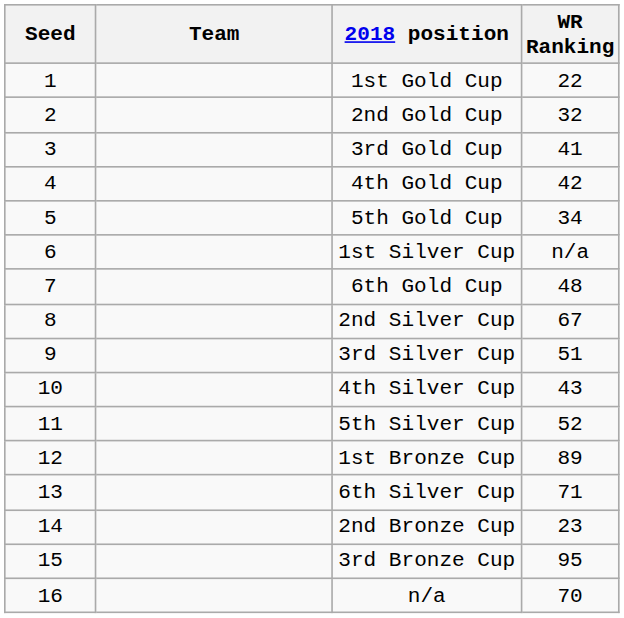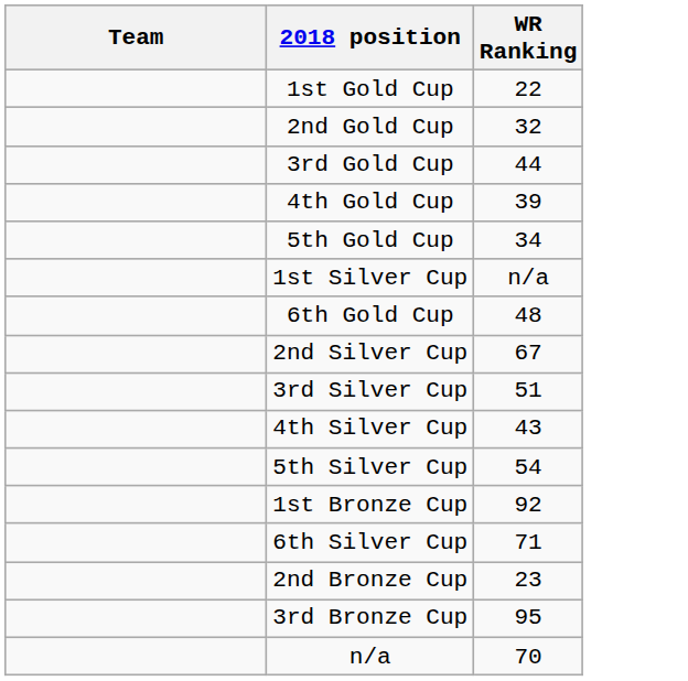 <table class="wikitable sortable" style="text-align: center;">
 <tr>
-<th width=50>Seed</th>
 <th width=140>Team</th>
 <th width=110><a href='#'>2018</a> position</th>
 <th width=50>WR Ranking</th>
 </tr>
 <tr>
-<td>1</td>
 <td align=left></td>
 <td>1st Gold Cup</td>
 <td>22</td>
 </tr>
 <tr>
-<td>2</td>
 <td align=left></td>
 <td>2nd Gold Cup</td>
 <td>32</td>
 </tr>
 <tr>
-<td>3</td>
 <td align=left></td>
 <td>3rd Gold Cup</td>
-<td>41</td>
+<td>44</td>
 </tr>
 <tr>
-<td>4</td>
 <td align=left></td>
 <td>4th Gold Cup</td>
-<td>42</td>
+<td>39</td>
 </tr>
 <tr>
-<td>5</td>
 <td align=left></td>
 <td>5th Gold Cup</td>
 <td>34</td>
 </tr>
 <tr>
-<td>6</td>
 <td align=left></td>
 <td>1st Silver Cup</td>
 <td>n/a</td>
 </tr>
 <tr>
-<td>7</td>
 <td align=left></td>
 <td>6th Gold Cup</td>
 <td>48</td>
 </tr>
 <tr>
-<td>8</td>
 <td align=left></td>
 <td>2nd Silver Cup</td>
 <td>67</td>
 </tr>
 <tr>
-<td>9</td>
 <td align=left></td>
 <td>3rd Silver Cup</td>
 <td>51</td>
 </tr>
 <tr>
-<td>10</td>
 <td align=left></td>
 <td>4th Silver Cup</td>
 <td>43</td>
 </tr>
 <tr>
-<td>11</td>
 <td align=left></td>
 <td>5th Silver Cup</td>
-<td>52</td>
+<td>54</td>
 </tr>
 <tr>
-<td>12</td>
 <td align=left></td>
 <td>1st Bronze Cup</td>
-<td>89</td>
+<td>92</td>
 </tr>
 <tr>
-<td>13</td>
 <td align=left></td>
 <td>6th Silver Cup</td>
 <td>71</td>
 </tr>
 <tr>
-<td>14</td>
 <td align=left></td>
 <td>2nd Bronze Cup</td>
 <td>23</td>
 </tr>
 <tr>
-<td>15</td>
 <td align=left></td>
 <td>3rd Bronze Cup</td>
 <td>95</td>
 </tr>
 <tr>
-<td>16</td>
 <td align=left></td>
 <td>n/a</td>
 <td>70</td>
 </tr>
 </table>
